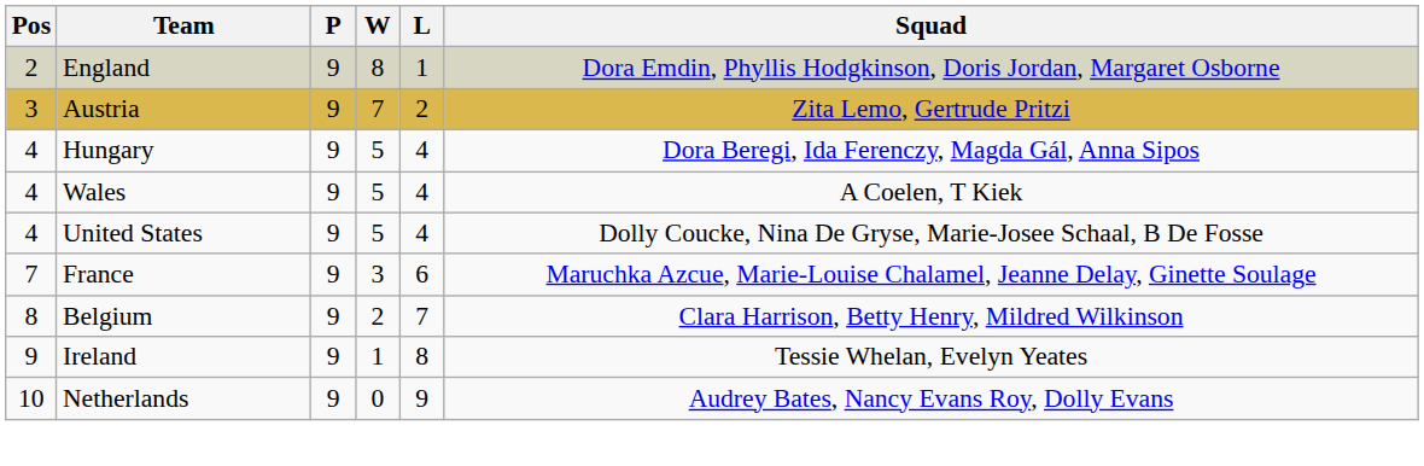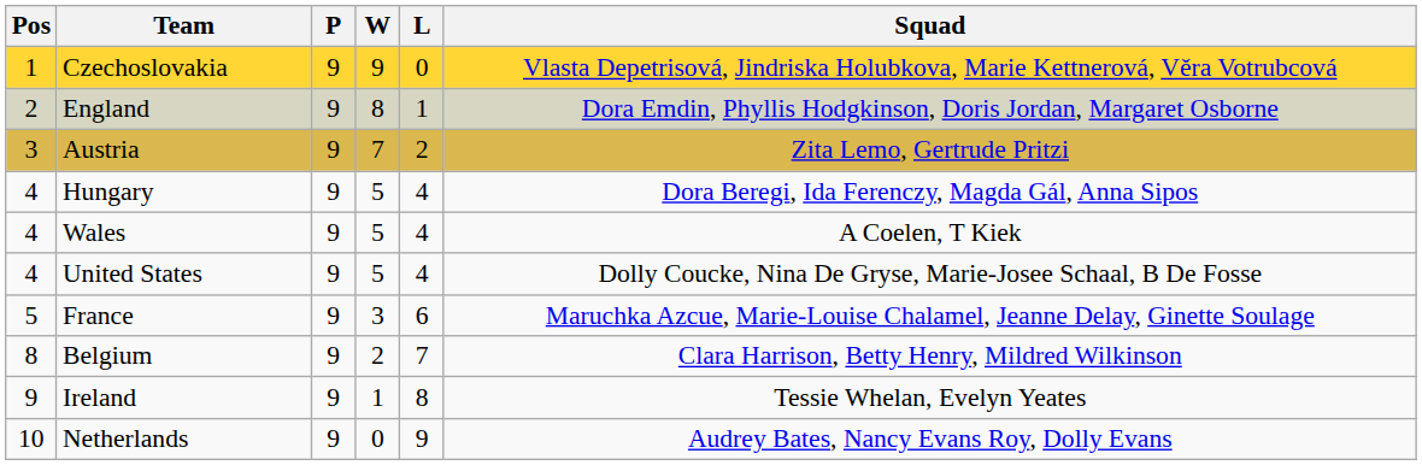 <table class="wikitable" style="font-size: 100%">
 <tr>
 <th width=15>Pos</th>
 <th width=150>Team</th>
 <th width=20>P</th>
 <th width=20>W</th>
 <th width=20>L</th>
 <th width=600>Squad</th>
+</tr>
+<tr align=center style="background: #FFD633;">
+<td>1</td>
+<td align="left"> Czechoslovakia</td>
+<td>9</td>
+<td>9</td>
+<td>0</td>
+<td><a href='#'>Vlasta Depetrisová</a>, <a href='#'>Jindriska Holubkova</a>, <a href='#'>Marie Kettnerová</a>, <a href='#'>Věra Votrubcová</a></td>
 </tr>
 <tr align=center style="background: #D6D6C2;">
 <td>2</td>
 <td align="left"> England</td>
 <td>9</td>
 <td>8</td>
 <td>1</td>
 <td><a href='#'>Dora Emdin</a>, <a href='#'>Phyllis Hodgkinson</a>, <a href='#'>Doris Jordan</a>, <a href='#'>Margaret Osborne</a></td>
 </tr>
 <tr align=center style="background: #DBB84D;">
 <td>3</td>
 <td align="left"> Austria</td>
 <td>9</td>
 <td>7</td>
 <td>2</td>
 <td><a href='#'>Zita Lemo</a>, <a href='#'>Gertrude Pritzi</a></td>
 </tr>
 <tr align=center>
 <td>4</td>
 <td align="left"> Hungary</td>
 <td>9</td>
 <td>5</td>
 <td>4</td>
 <td><a href='#'>Dora Beregi</a>, <a href='#'>Ida Ferenczy</a>, <a href='#'>Magda Gál</a>, <a href='#'>Anna Sipos</a></td>
 </tr>
 <tr align=center>
 <td>4</td>
 <td align="left"> Wales</td>
 <td>9</td>
 <td>5</td>
 <td>4</td>
 <td>A Coelen, T Kiek</td>
 </tr>
 <tr align=center>
 <td>4</td>
 <td align="left"> United States</td>
 <td>9</td>
 <td>5</td>
 <td>4</td>
 <td>Dolly Coucke, Nina De Gryse, Marie-Josee Schaal, B De Fosse</td>
 </tr>
 <tr align=center>
-<td>7</td>
+<td>5</td>
 <td align="left"> France</td>
 <td>9</td>
 <td>3</td>
 <td>6</td>
 <td><a href='#'>Maruchka Azcue</a>, <a href='#'>Marie-Louise Chalamel</a>, <a href='#'>Jeanne Delay</a>, <a href='#'>Ginette Soulage</a></td>
 </tr>
 <tr align=center>
 <td>8</td>
 <td align="left"> Belgium</td>
 <td>9</td>
 <td>2</td>
 <td>7</td>
 <td><a href='#'>Clara Harrison</a>, <a href='#'>Betty Henry</a>, <a href='#'>Mildred Wilkinson</a></td>
 </tr>
 <tr align=center>
 <td>9</td>
 <td align="left"> Ireland</td>
 <td>9</td>
 <td>1</td>
 <td>8</td>
 <td>Tessie Whelan, Evelyn Yeates</td>
 </tr>
 <tr align=center>
 <td>10</td>
 <td align="left"> Netherlands</td>
 <td>9</td>
 <td>0</td>
 <td>9</td>
 <td><a href='#'>Audrey Bates</a>, <a href='#'>Nancy Evans Roy</a>, <a href='#'>Dolly Evans</a></td>
 </tr>
 </table>
